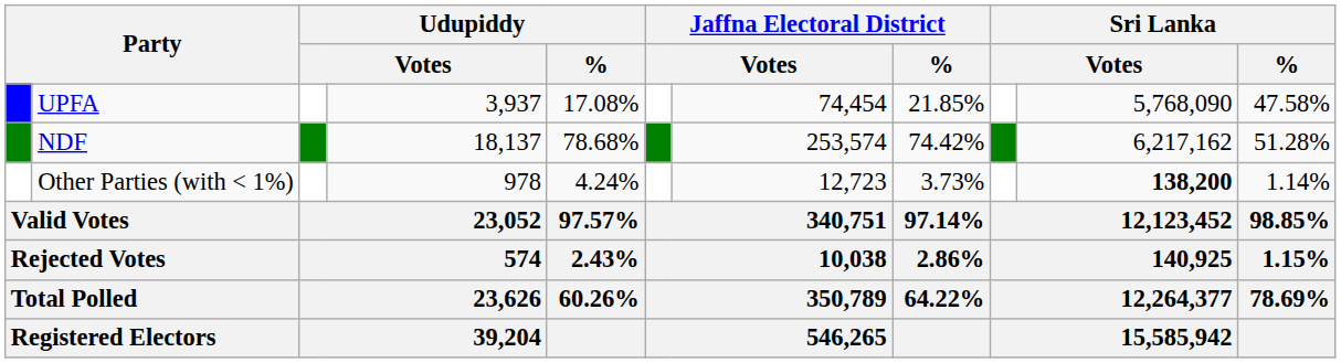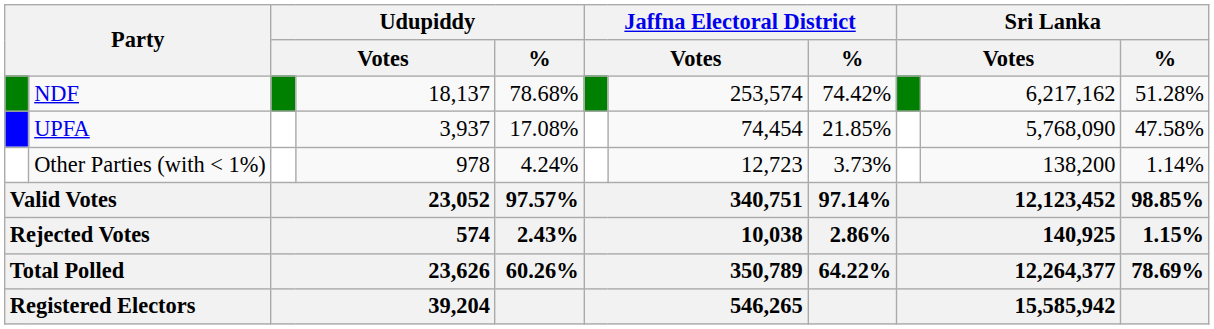 <table class="wikitable">
 <tr>
 <th colspan="2" width="144px"rowspan="2">Party</th>
 <th colspan="3" width="216px">Udupiddy</th>
 <th colspan="3" width="216px"><a href='#'>Jaffna Electoral District</a></th>
 <th colspan="3" width="216px">Sri Lanka</th>
 </tr>
 <tr>
 <th colspan="2" width="144px">Votes</th>
 <th>%</th>
 <th colspan="2" width="144px">Votes</th>
 <th>%</th>
 <th colspan="2" width="144px">Votes</th>
 <th>%</th>
 </tr>
 <tr>
+<td style="background-color:green;" width="10px"></td>
+<td style="text-align:left;"><a href='#'>NDF</a></td>
+<td style="background-color:green;" width="10px"></td>
+<td style="text-align:right;">18,137</td>
+<td style="text-align:right;">78.68%</td>
+<td style="background-color:green;" width="10px"></td>
+<td style="text-align:right;">253,574</td>
+<td style="text-align:right;">74.42%</td>
+<td style="background-color:green;" width="10px"></td>
+<td style="text-align:right;">6,217,162</td>
+<td style="text-align:right;">51.28%</td>
+</tr>
+<tr>
 <td style="background-color:blue;" width="10px"></td>
 <td style="text-align:left;"><a href='#'>UPFA</a></td>
 <td style="background-color:white;" width="10px"></td>
 <td style="text-align:right;">3,937</td>
 <td style="text-align:right;">17.08%</td>
 <td style="background-color:white;" width="10px"></td>
 <td style="text-align:right;">74,454</td>
 <td style="text-align:right;">21.85%</td>
 <td style="background-color:white;" width="10px"></td>
 <td style="text-align:right;">5,768,090</td>
 <td style="text-align:right;">47.58%</td>
 </tr>
 <tr>
-<td style="background-color:green;" width="10px"></td>
-<td style="text-align:left;"><a href='#'>NDF</a></td>
-<td style="background-color:green;" width="10px"></td>
-<td style="text-align:right;">18,137</td>
-<td style="text-align:right;">78.68%</td>
-<td style="background-color:green;" width="10px"></td>
-<td style="text-align:right;">253,574</td>
-<td style="text-align:right;">74.42%</td>
-<td style="background-color:green;" width="10px"></td>
-<td style="text-align:right;">6,217,162</td>
-<td style="text-align:right;">51.28%</td>
-</tr>
-<tr>
 <td style="background-color:white;" width="10px"></td>
 <td style="text-align:left;">Other Parties (with < 1%)</td>
 <td style="background-color:white;" width="10px"></td>
 <td style="text-align:right;">978</td>
 <td style="text-align:right;">4.24%</td>
 <td style="background-color:white;" width="10px"></td>
 <td style="text-align:right;">12,723</td>
 <td style="text-align:right;">3.73%</td>
 <td style="background-color:white;" width="10px"></td>
-<td style="text-align:right;"><strong>138,200</strong></td>
+<td style="text-align:right;">138,200</td>
 <td style="text-align:right;">1.14%</td>
 </tr>
 <tr>
 <th colspan="2" width="144px"style="text-align:left;">Valid Votes</th>
 <th style="text-align:right;"colspan="2" width="144px">23,052</th>
 <th style="text-align:right;">97.57%</th>
 <th style="text-align:right;"colspan="2" width="144px">340,751</th>
 <th style="text-align:right;">97.14%</th>
 <th style="text-align:right;"colspan="2" width="144px">12,123,452</th>
 <th style="text-align:right;">98.85%</th>
 </tr>
 <tr>
 <th colspan="2" width="144px"style="text-align:left;">Rejected Votes</th>
 <th style="text-align:right;"colspan="2" width="144px">574</th>
 <th style="text-align:right;">2.43%</th>
 <th style="text-align:right;"colspan="2" width="144px">10,038</th>
 <th style="text-align:right;">2.86%</th>
 <th style="text-align:right;"colspan="2" width="144px">140,925</th>
 <th style="text-align:right;">1.15%</th>
 </tr>
 <tr>
 <th colspan="2" width="144px"style="text-align:left;">Total Polled</th>
 <th style="text-align:right;"colspan="2" width="144px">23,626</th>
 <th style="text-align:right;">60.26%</th>
 <th style="text-align:right;"colspan="2" width="144px">350,789</th>
 <th style="text-align:right;">64.22%</th>
 <th style="text-align:right;"colspan="2" width="144px">12,264,377</th>
 <th style="text-align:right;">78.69%</th>
 </tr>
 <tr>
 <th colspan="2" width="144px"style="text-align:left;">Registered Electors</th>
 <th style="text-align:right;"colspan="2" width="144px">39,204</th>
 <th></th>
 <th style="text-align:right;"colspan="2" width="144px">546,265</th>
 <th></th>
 <th style="text-align:right;"colspan="2" width="144px">15,585,942</th>
 <th></th>
 </tr>
 </table>
